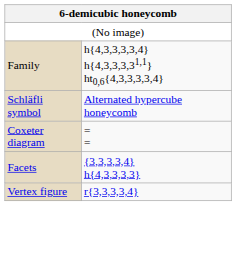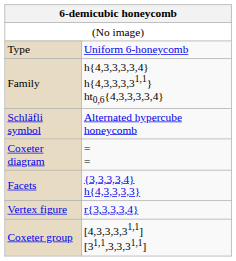 <table class="wikitable" align="right" style="margin-left:10px" width="320">
 <tr>
 <th bgcolor=#e7dcc3 colspan=2>6-demicubic honeycomb</th>
 </tr>
 <tr>
 <td bgcolor=#ffffff align=center colspan=2>(No image)</td>
+</tr>
+<tr>
+<td bgcolor=#e7dcc3>Type</td>
+<td><a href='#'>Uniform 6-honeycomb</a></td>
 </tr>
 <tr>
 <td bgcolor=#e7dcc3>Family</td>
 <td>h{4,3,3,3,3,4}<br>h{4,3,3,3,3<sup>1,1</sup>}<br>ht<sub>0,6</sub>{4,3,3,3,3,4}</td>
 </tr>
 <tr>
 <td bgcolor=#e7dcc3><a href='#'>Schläfli symbol</a></td>
 <td><a href='#'>Alternated hypercube honeycomb</a></td>
 </tr>
 <tr>
 <td bgcolor=#e7dcc3><a href='#'>Coxeter diagram</a></td>
 <td> = <br> = <br></td>
 </tr>
 <tr>
 <td bgcolor=#e7dcc3><a href='#'>Facets</a></td>
 <td><a href='#'>{3,3,3,3,4}</a> <br><a href='#'>h{4,3,3,3,3}</a> </td>
 </tr>
 <tr>
 <td bgcolor=#e7dcc3><a href='#'>Vertex figure</a></td>
 <td><a href='#'>r{3,3,3,3,4}</a> </td>
 </tr>
+<tr>
+<td bgcolor=#e7dcc3><a href='#'>Coxeter group</a></td>
+<td> [4,3,3,3,3<sup>1,1</sup>]<br> [3<sup>1,1</sup>,3,3,3<sup>1,1</sup>]</td>
+</tr>
 </table>
